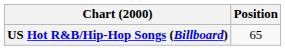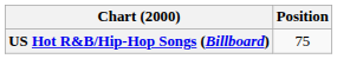 <table class="wikitable plainrowheaders">
 <tr>
 <th scope="col">Chart (2000)</th>
 <th scope="col">Position</th>
 </tr>
 <tr>
 <th scope="row">US <a href='#'>Hot R&B/Hip-Hop Songs</a> (<em><a href='#'>Billboard</a></em>)</th>
-<td align="center">65</td>
+<td align="center">75</td>
 </tr>
 </table>
